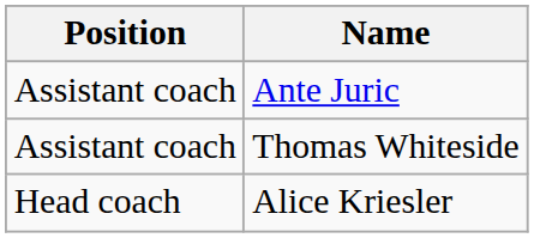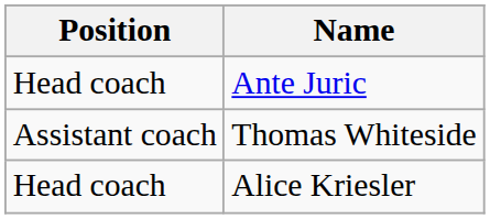 <table class="wikitable">
 <tr>
 <th>Position</th>
 <th>Name</th>
 </tr>
 <tr>
-<td>Assistant coach</td>
+<td>Head coach</td>
 <td> <a href='#'>Ante Juric</a></td>
 </tr>
 <tr>
 <td>Assistant coach</td>
 <td> Thomas Whiteside</td>
 </tr>
 <tr>
 <td>Head coach</td>
 <td> Alice Kriesler</td>
 </tr>
 </table>
